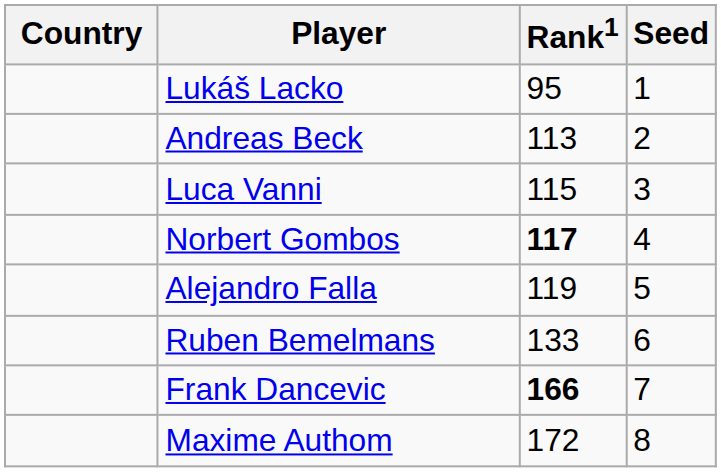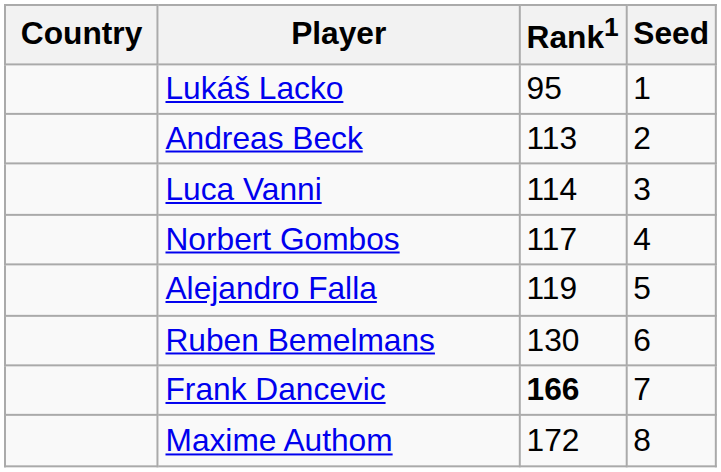 <table class="sortable wikitable">
 <tr>
 <th style="width:70px;">Country</th>
 <th style="width:175px;">Player</th>
 <th>Rank<sup>1</sup></th>
 <th>Seed</th>
 </tr>
 <tr>
 <td></td>
 <td><a href='#'>Lukáš Lacko</a></td>
 <td>95</td>
 <td>1</td>
 </tr>
 <tr>
 <td></td>
 <td><a href='#'>Andreas Beck</a></td>
 <td>113</td>
 <td>2</td>
 </tr>
 <tr>
 <td></td>
 <td><a href='#'>Luca Vanni</a></td>
-<td>115</td>
+<td>114</td>
 <td>3</td>
 </tr>
 <tr>
 <td></td>
 <td><a href='#'>Norbert Gombos</a></td>
-<td><strong>117</strong></td>
+<td>117</td>
 <td>4</td>
 </tr>
 <tr>
 <td></td>
 <td><a href='#'>Alejandro Falla</a></td>
 <td>119</td>
 <td>5</td>
 </tr>
 <tr>
 <td></td>
 <td><a href='#'>Ruben Bemelmans</a></td>
-<td>133</td>
+<td>130</td>
 <td>6</td>
 </tr>
 <tr>
 <td></td>
 <td><a href='#'>Frank Dancevic</a></td>
 <td><strong>166</strong></td>
 <td>7</td>
 </tr>
 <tr>
 <td></td>
 <td><a href='#'>Maxime Authom</a></td>
 <td>172</td>
 <td>8</td>
 </tr>
 </table>
